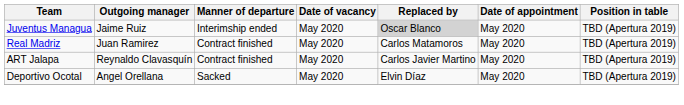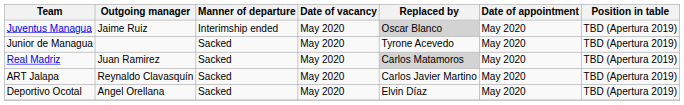 <table class="wikitable">
 <tr>
 <th>Team</th>
 <th>Outgoing manager</th>
 <th>Manner of departure</th>
 <th>Date of vacancy</th>
 <th>Replaced by</th>
 <th>Date of appointment</th>
 <th>Position in table</th>
 </tr>
 <tr>
 <td><a href='#'>Juventus Managua</a></td>
 <td> Jaime Ruiz</td>
 <td>Interimship ended</td>
 <td>May 2020</td>
 <td style="background: lightgrey;"> Oscar Blanco</td>
 <td>May 2020</td>
 <td>TBD (Apertura 2019)</td>
 </tr>
 <tr>
+<td>Junior de Managua</td>
+<td></td>
+<td>Sacked</td>
+<td>May 2020</td>
+<td> Tyrone Acevedo</td>
+<td>May 2020</td>
+<td>TBD (Apertura 2019)</td>
+</tr>
+<tr>
 <td><a href='#'>Real Madriz</a></td>
 <td> Juan Ramirez</td>
-<td>Contract finished</td>
+<td>Sacked</td>
 <td>May 2020</td>
-<td> Carlos Matamoros</td>
+<td style="background: lightgrey;"> Carlos Matamoros</td>
 <td>May 2020</td>
 <td>TBD (Apertura 2019)</td>
 </tr>
 <tr>
 <td>ART Jalapa</td>
 <td> Reynaldo Clavasquín</td>
-<td>Contract finished</td>
+<td>Sacked</td>
 <td>May 2020</td>
 <td> Carlos Javier Martino</td>
 <td>May 2020</td>
 <td>TBD (Apertura 2019)</td>
 </tr>
 <tr>
 <td>Deportivo Ocotal</td>
 <td> Angel Orellana</td>
 <td>Sacked</td>
 <td>May 2020</td>
 <td> Elvin Díaz</td>
 <td>May 2020</td>
 <td>TBD (Apertura 2019)</td>
 </tr>
 <tr>
 </tr>
 </table>
